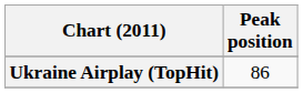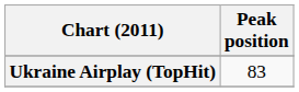 <table class="wikitable sortable plainrowheaders" style="text-align:center">
 <tr>
 <th scope="col">Chart (2011)</th>
 <th scope="col">Peak<br>position</th>
 </tr>
 <tr>
 </tr>
 <tr>
 <th scope="row">Ukraine Airplay (TopHit)</th>
-<td>86</td>
+<td>83</td>
 </tr>
 <tr>
 </tr>
 </table>
